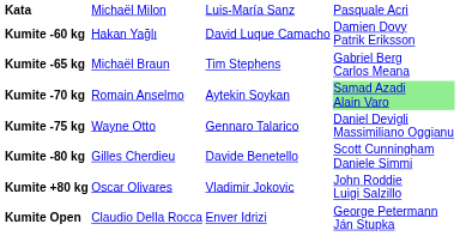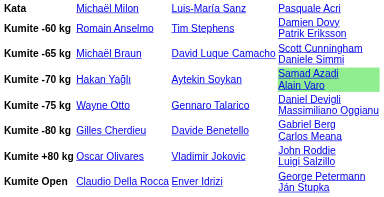 <table>
 <tr>
 <td><strong>Kata</strong></td>
 <td> <a href='#'>Michaël Milon</a></td>
 <td> <a href='#'>Luis-María Sanz</a></td>
 <td> <a href='#'>Pasquale Acri</a></td>
 </tr>
 <tr>
 <td><strong>Kumite -60 kg</strong></td>
-<td> <a href='#'>Hakan Yağlı</a></td>
-<td> <a href='#'>David Luque Camacho</a></td>
+<td> <a href='#'>Romain Anselmo</a></td>
+<td> <a href='#'>Tim Stephens</a></td>
 <td> <a href='#'>Damien Dovy</a> <br>  <a href='#'>Patrik Eriksson</a></td>
 </tr>
 <tr>
 <td><strong>Kumite -65 kg</strong></td>
 <td> <a href='#'>Michaël Braun</a></td>
-<td> <a href='#'>Tim Stephens</a></td>
-<td> <a href='#'>Gabriel Berg</a> <br>  <a href='#'>Carlos Meana</a></td>
+<td> <a href='#'>David Luque Camacho</a></td>
+<td> <a href='#'>Scott Cunningham</a> <br>  <a href='#'>Daniele Simmi</a></td>
 </tr>
 <tr>
 <td><strong>Kumite -70 kg</strong></td>
-<td> <a href='#'>Romain Anselmo</a></td>
+<td> <a href='#'>Hakan Yağlı</a></td>
 <td> <a href='#'>Aytekin Soykan</a></td>
 <td style="background: lightgreen;"> <a href='#'>Samad Azadi</a> <br>  <a href='#'>Alain Varo</a></td>
 </tr>
 <tr>
 <td><strong>Kumite -75 kg</strong></td>
 <td> <a href='#'>Wayne Otto</a></td>
 <td> <a href='#'>Gennaro Talarico</a></td>
 <td> <a href='#'>Daniel Devigli</a> <br>  <a href='#'>Massimiliano Oggianu</a></td>
 </tr>
 <tr>
 <td><strong>Kumite -80 kg</strong></td>
 <td> <a href='#'>Gilles Cherdieu</a></td>
 <td> <a href='#'>Davide Benetello</a></td>
-<td> <a href='#'>Scott Cunningham</a> <br>  <a href='#'>Daniele Simmi</a></td>
+<td> <a href='#'>Gabriel Berg</a> <br>  <a href='#'>Carlos Meana</a></td>
 </tr>
 <tr>
 <td><strong>Kumite +80 kg</strong></td>
 <td> <a href='#'>Oscar Olivares</a></td>
 <td> <a href='#'>Vladimir Jokovic</a></td>
 <td> <a href='#'>John Roddie</a> <br>  <a href='#'>Luigi Salzillo</a></td>
 </tr>
 <tr>
 <td><strong>Kumite Open</strong></td>
 <td> <a href='#'>Claudio Della Rocca</a></td>
 <td> <a href='#'>Enver Idrizi</a></td>
 <td> <a href='#'>George Petermann</a> <br>  <a href='#'>Ján Stupka</a></td>
 </tr>
 </table>
